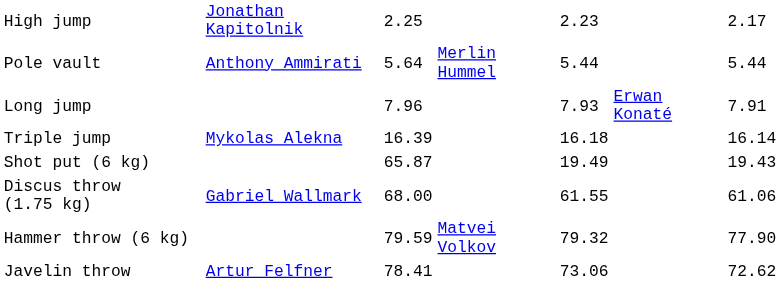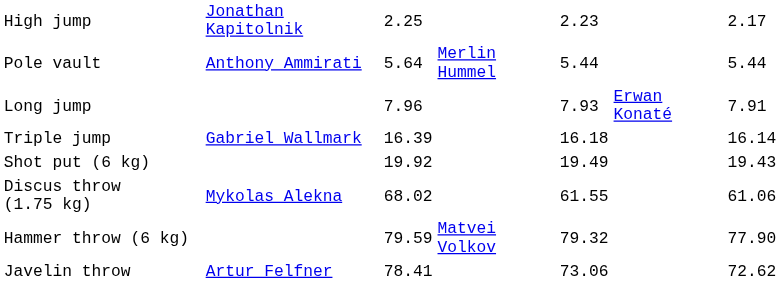 <table>
 <tr>
 <td>High jump</td>
 <td><a href='#'>Jonathan Kapitolnik</a><br></td>
 <td>2.25 </td>
 <td><br></td>
 <td>2.23 </td>
 <td><br></td>
 <td>2.17 </td>
 </tr>
 <tr>
 <td>Pole vault</td>
 <td><a href='#'>Anthony Ammirati</a><br></td>
 <td>5.64</td>
 <td><a href='#'>Merlin Hummel</a><br></td>
 <td>5.44</td>
 <td><br></td>
 <td>5.44 </td>
 </tr>
 <tr>
 <td>Long jump</td>
 <td><br></td>
 <td>7.96 </td>
 <td><br></td>
 <td>7.93 </td>
 <td><a href='#'>Erwan Konaté</a><br></td>
 <td>7.91 </td>
 </tr>
 <tr>
 <td>Triple jump</td>
-<td><a href='#'>Mykolas Alekna</a><br></td>
+<td><a href='#'>Gabriel Wallmark</a><br></td>
 <td>16.39 </td>
 <td><br></td>
 <td>16.18 </td>
 <td><br></td>
 <td>16.14</td>
 </tr>
 <tr>
 <td>Shot put (6 kg)</td>
 <td><br></td>
-<td>65.87  </td>
+<td>19.92  </td>
 <td><br></td>
 <td>19.49</td>
 <td><br></td>
 <td>19.43 </td>
 </tr>
 <tr>
 <td>Discus throw (1.75 kg)</td>
-<td><a href='#'>Gabriel Wallmark</a><br></td>
-<td>68.00</td>
+<td><a href='#'>Mykolas Alekna</a><br></td>
+<td>68.02</td>
 <td><br></td>
 <td>61.55</td>
 <td><br></td>
 <td>61.06</td>
 </tr>
 <tr>
 <td>Hammer throw (6 kg)</td>
 <td><br></td>
 <td>79.59 </td>
 <td><a href='#'>Matvei Volkov</a><br></td>
 <td>79.32</td>
 <td><br></td>
 <td>77.90</td>
 </tr>
 <tr>
 <td>Javelin throw</td>
 <td><a href='#'>Artur Felfner</a><br></td>
 <td>78.41 </td>
 <td><br></td>
 <td>73.06 </td>
 <td><br></td>
 <td>72.62</td>
 </tr>
 </table>
